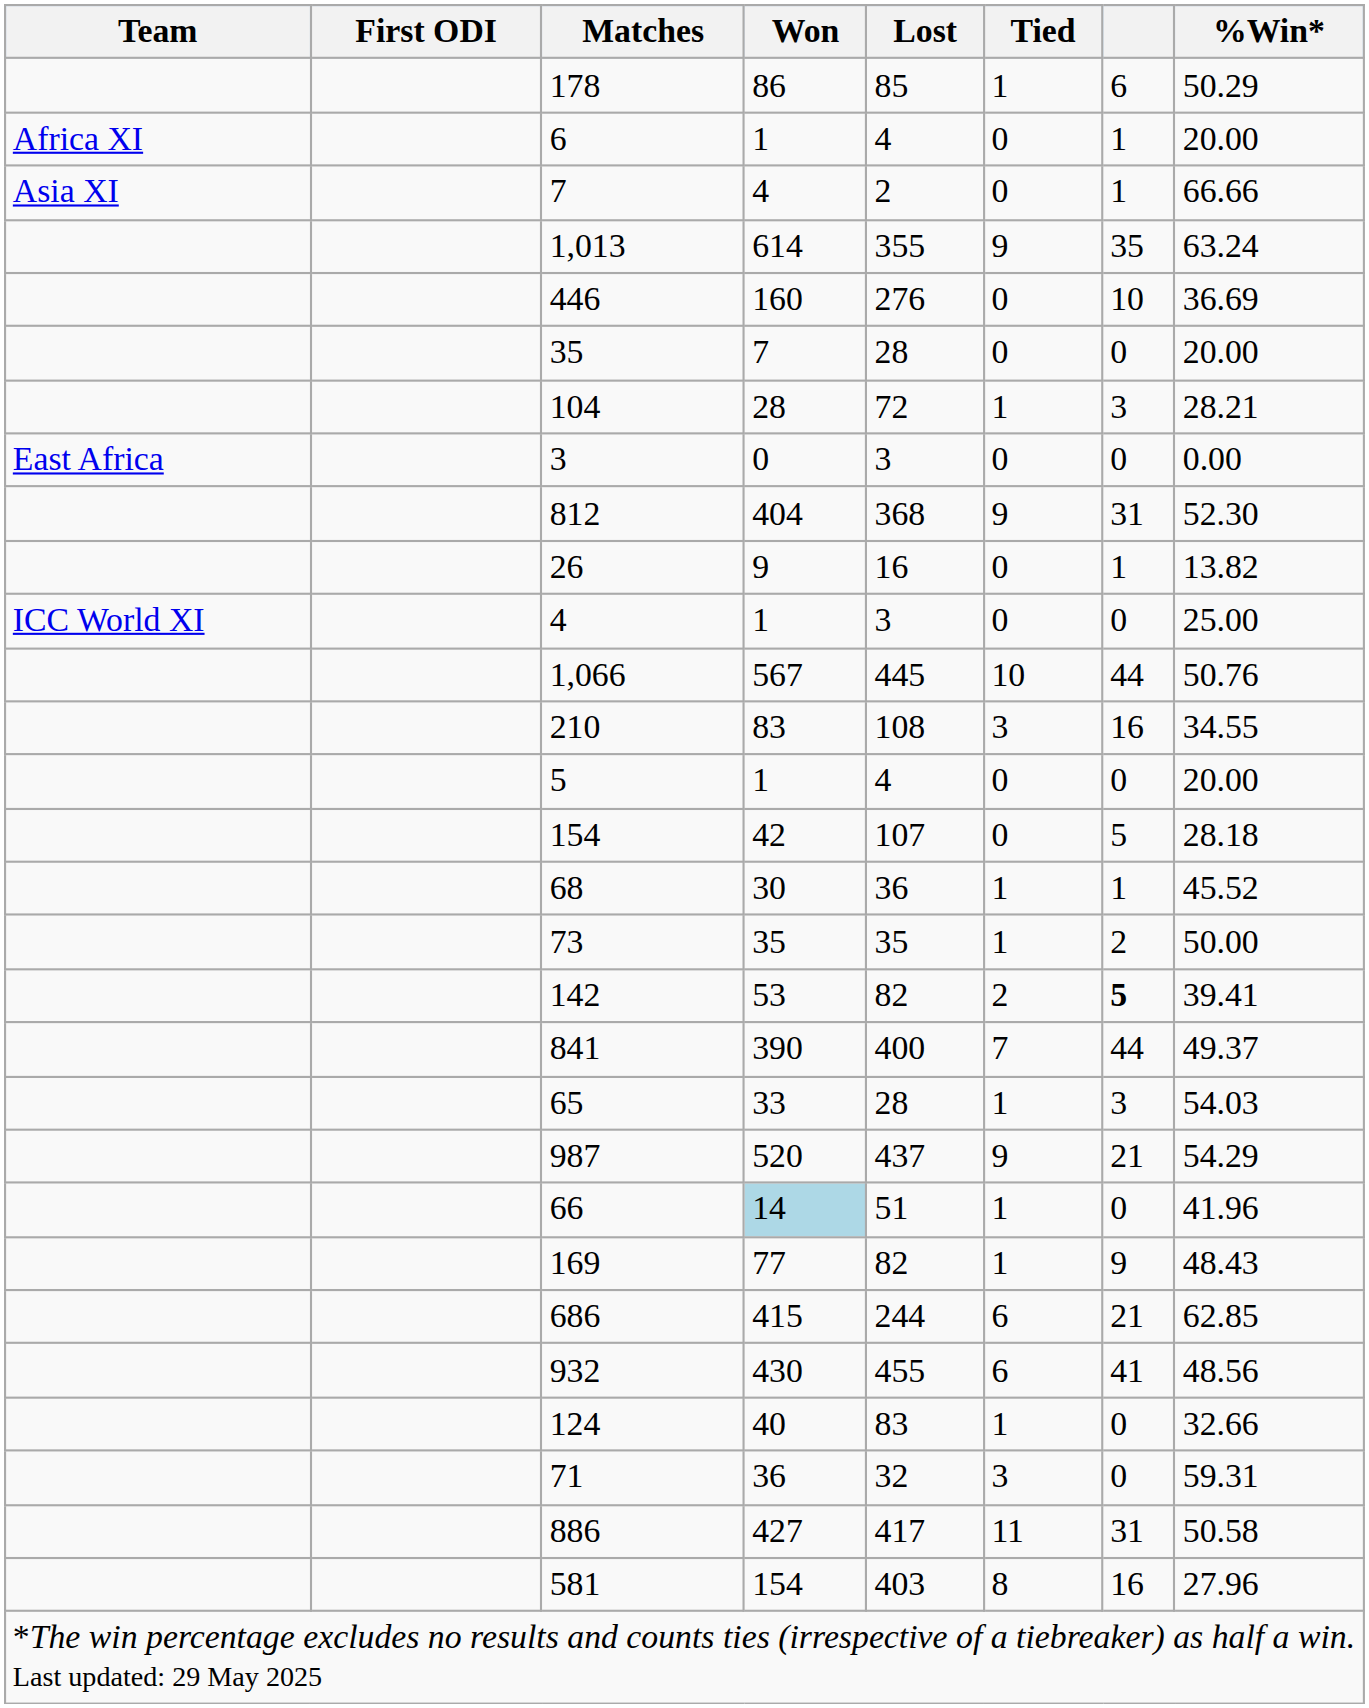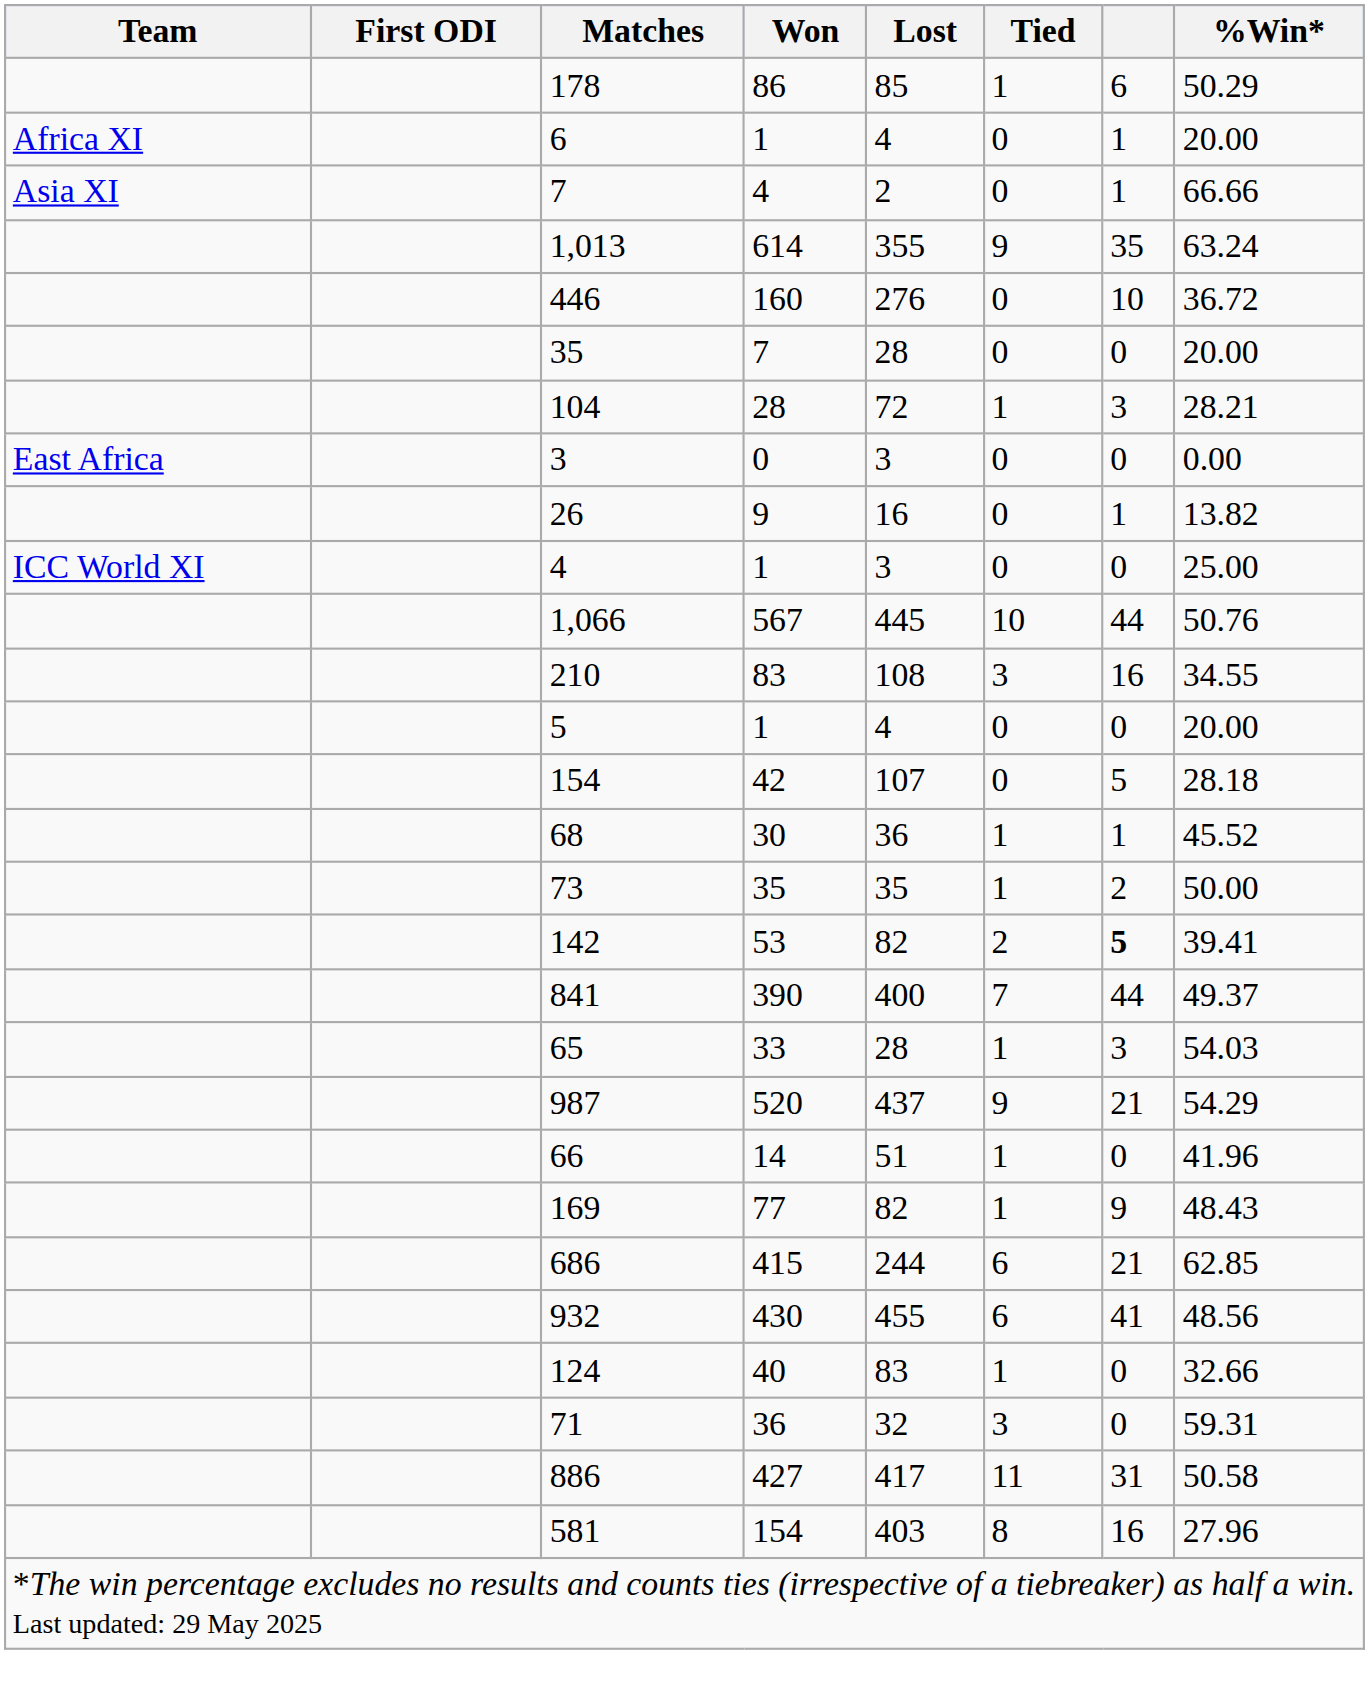 <table class="wikitable plainrowheaders sortable">
 <tr style="background:#9cf;">
 <th>Team</th>
 <th>First ODI</th>
 <th>Matches</th>
 <th>Won</th>
 <th>Lost</th>
 <th>Tied</th>
 <th></th>
 <th>%Win*</th>
 </tr>
 <tr>
 <td style="text-align:left;"></td>
 <td></td>
 <td>178</td>
 <td>86</td>
 <td>85</td>
 <td>1</td>
 <td>6</td>
 <td>50.29</td>
 </tr>
 <tr>
 <td style="text-align:left;"><a href='#'>Africa XI</a></td>
 <td></td>
 <td>6</td>
 <td>1</td>
 <td>4</td>
 <td>0</td>
 <td>1</td>
 <td>20.00</td>
 </tr>
 <tr>
 <td style="text-align:left;"><a href='#'>Asia XI</a></td>
 <td></td>
 <td>7</td>
 <td>4</td>
 <td>2</td>
 <td>0</td>
 <td>1</td>
 <td>66.66</td>
 </tr>
 <tr>
 <td style="text-align:left;"></td>
 <td></td>
 <td>1,013</td>
 <td>614</td>
 <td>355</td>
 <td>9</td>
 <td>35</td>
 <td>63.24</td>
 </tr>
 <tr>
 <td style="text-align:left;"></td>
 <td></td>
 <td>446</td>
 <td>160</td>
 <td>276</td>
 <td>0</td>
 <td>10</td>
-<td>36.69</td>
+<td>36.72</td>
 </tr>
 <tr>
 <td style="text-align:left;"></td>
 <td></td>
 <td>35</td>
 <td>7</td>
 <td>28</td>
 <td>0</td>
 <td>0</td>
 <td>20.00</td>
 </tr>
 <tr>
 <td style="text-align:left;"></td>
 <td></td>
 <td>104</td>
 <td>28</td>
 <td>72</td>
 <td>1</td>
 <td>3</td>
 <td>28.21</td>
 </tr>
 <tr>
 <td style="text-align:left;"><a href='#'>East Africa</a></td>
 <td></td>
 <td>3</td>
 <td>0</td>
 <td>3</td>
 <td>0</td>
 <td>0</td>
 <td>0.00</td>
-</tr>
-<tr>
-<td style="text-align:left;"></td>
-<td></td>
-<td>812</td>
-<td>404</td>
-<td>368</td>
-<td>9</td>
-<td>31</td>
-<td>52.30</td>
 </tr>
 <tr>
 <td style="text-align:left;"></td>
 <td></td>
 <td>26</td>
 <td>9</td>
 <td>16</td>
 <td>0</td>
 <td>1</td>
 <td>13.82</td>
 </tr>
 <tr>
 <td style="text-align:left;"><a href='#'>ICC World XI</a></td>
 <td></td>
 <td>4</td>
 <td>1</td>
 <td>3</td>
 <td>0</td>
 <td>0</td>
 <td>25.00</td>
 </tr>
 <tr>
 <td style="text-align:left;"></td>
 <td></td>
 <td>1,066</td>
 <td>567</td>
 <td>445</td>
 <td>10</td>
 <td>44</td>
 <td>50.76</td>
 </tr>
 <tr>
 <td style="text-align:left;"></td>
 <td></td>
 <td>210</td>
 <td>83</td>
 <td>108</td>
 <td>3</td>
 <td>16</td>
 <td>34.55</td>
 </tr>
 <tr>
 <td style="text-align:left;"></td>
 <td></td>
 <td>5</td>
 <td>1</td>
 <td>4</td>
 <td>0</td>
 <td>0</td>
 <td>20.00</td>
 </tr>
 <tr>
 <td style="text-align:left;"></td>
 <td></td>
 <td>154</td>
 <td>42</td>
 <td>107</td>
 <td>0</td>
 <td>5</td>
 <td>28.18</td>
 </tr>
 <tr>
 <td style="text-align:left;"></td>
 <td></td>
 <td>68</td>
 <td>30</td>
 <td>36</td>
 <td>1</td>
 <td>1</td>
 <td>45.52</td>
 </tr>
 <tr>
 <td style="text-align:left;"></td>
 <td></td>
 <td>73</td>
 <td>35</td>
 <td>35</td>
 <td>1</td>
 <td>2</td>
 <td>50.00</td>
 </tr>
 <tr>
 <td style="text-align:left;"></td>
 <td></td>
 <td>142</td>
 <td>53</td>
 <td>82</td>
 <td>2</td>
 <td><strong>5</strong></td>
 <td>39.41</td>
 </tr>
 <tr>
 <td style="text-align:left;"></td>
 <td></td>
 <td>841</td>
 <td>390</td>
 <td>400</td>
 <td>7</td>
 <td>44</td>
 <td>49.37</td>
 </tr>
 <tr>
 <td style="text-align:left;"></td>
 <td></td>
 <td>65</td>
 <td>33</td>
 <td>28</td>
 <td>1</td>
 <td>3</td>
 <td>54.03</td>
 </tr>
 <tr>
 <td style="text-align:left;"></td>
 <td></td>
 <td>987</td>
 <td>520</td>
 <td>437</td>
 <td>9</td>
 <td>21</td>
 <td>54.29</td>
 </tr>
 <tr>
 <td style="text-align:left;"></td>
 <td></td>
 <td>66</td>
-<td style="background: lightblue;">14</td>
+<td>14</td>
 <td>51</td>
 <td>1</td>
 <td>0</td>
 <td>41.96</td>
 </tr>
 <tr>
 <td style="text-align:left;"></td>
 <td></td>
 <td>169</td>
 <td>77</td>
 <td>82</td>
 <td>1</td>
 <td>9</td>
 <td>48.43</td>
 </tr>
 <tr>
 <td style="text-align:left;"></td>
 <td></td>
 <td>686</td>
 <td>415</td>
 <td>244</td>
 <td>6</td>
 <td>21</td>
 <td>62.85</td>
 </tr>
 <tr>
 <td style="text-align:left;"></td>
 <td></td>
 <td>932</td>
 <td>430</td>
 <td>455</td>
 <td>6</td>
 <td>41</td>
 <td>48.56</td>
 </tr>
 <tr>
 <td style="text-align:left;"></td>
 <td></td>
 <td>124</td>
 <td>40</td>
 <td>83</td>
 <td>1</td>
 <td>0</td>
 <td>32.66</td>
 </tr>
 <tr>
 <td style="text-align:left;"></td>
 <td></td>
 <td>71</td>
 <td>36</td>
 <td>32</td>
 <td>3</td>
 <td>0</td>
 <td>59.31</td>
 </tr>
 <tr>
 <td style="text-align:left;"></td>
 <td></td>
 <td>886</td>
 <td>427</td>
 <td>417</td>
 <td>11</td>
 <td>31</td>
 <td>50.58</td>
 </tr>
 <tr>
 <td style="text-align:left;"></td>
 <td></td>
 <td>581</td>
 <td>154</td>
 <td>403</td>
 <td>8</td>
 <td>16</td>
 <td>27.96</td>
 </tr>
 <tr class="sortbottom">
 <td colspan="8">*<em>The win percentage excludes no results and counts ties (irrespective of a tiebreaker) as half a win.</em><br><small>Last updated: 29 May 2025</small><br></td>
 </tr>
 </table>
